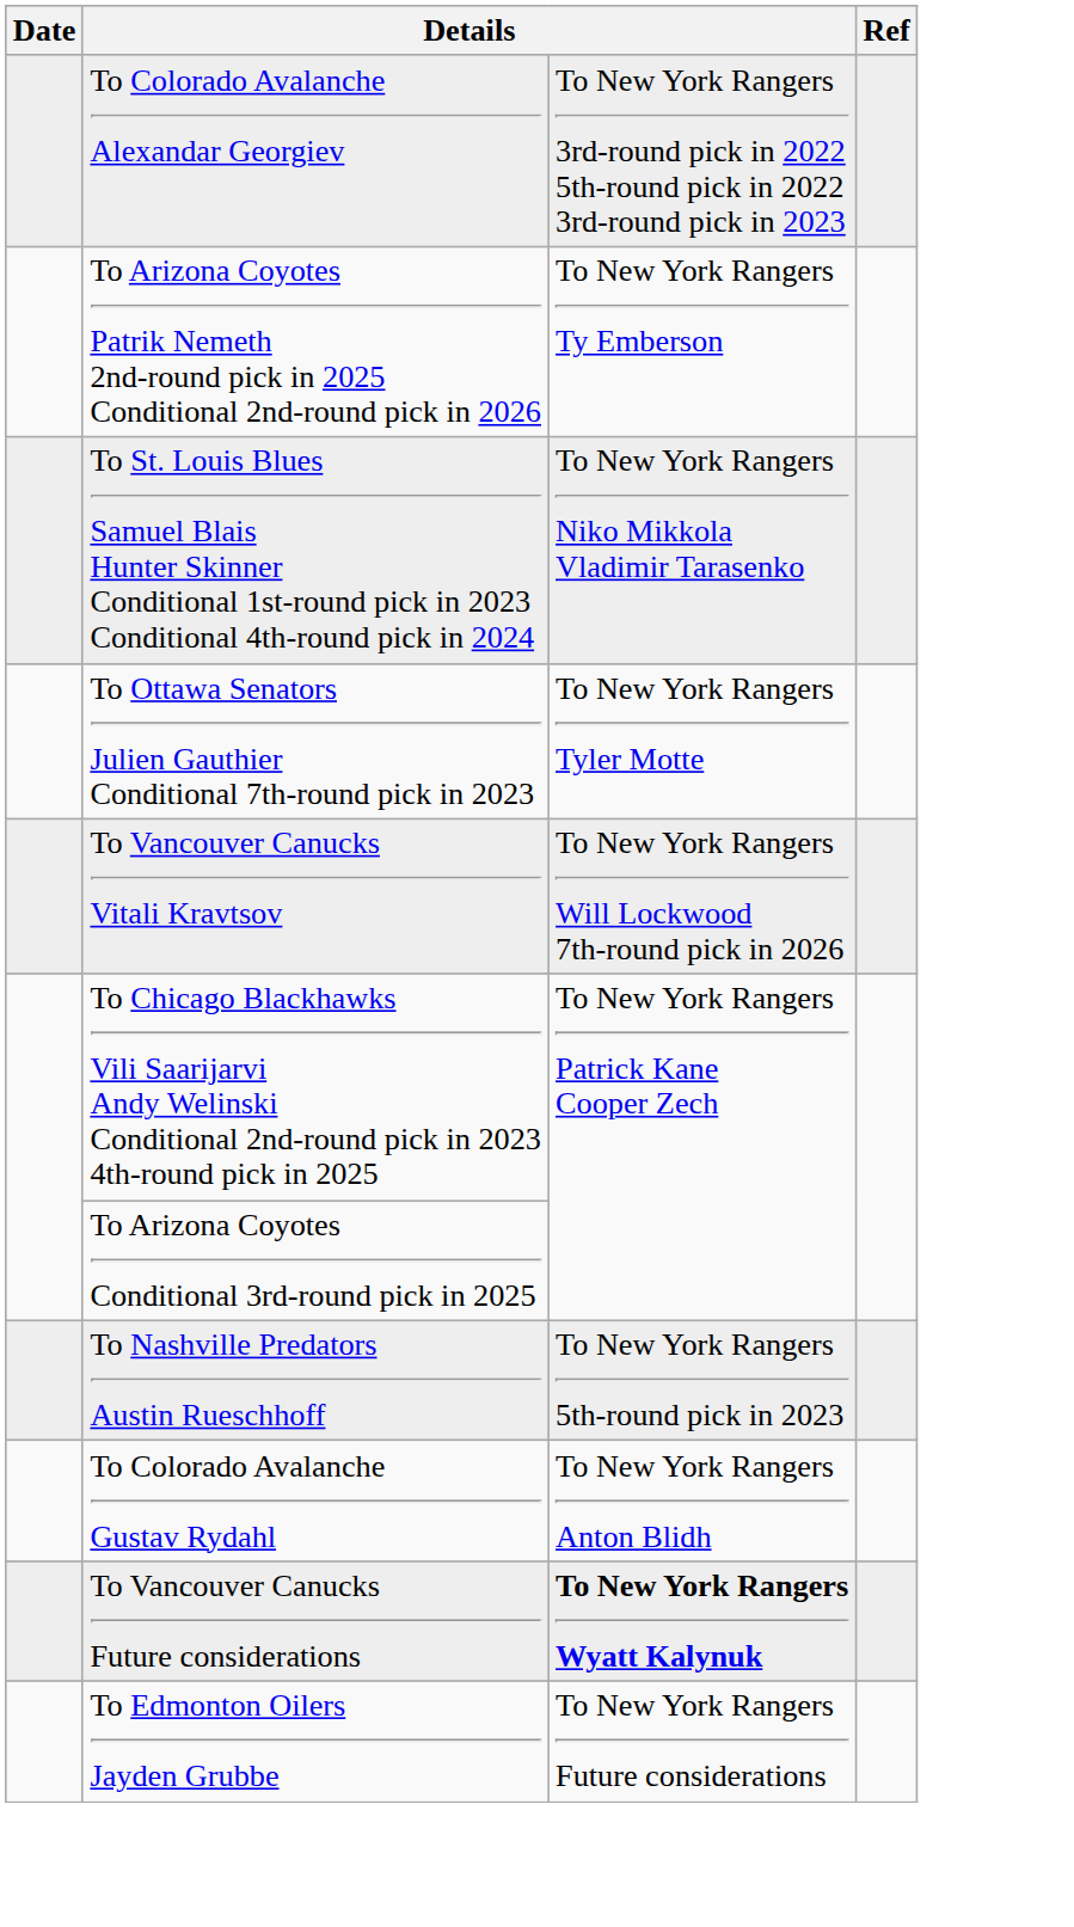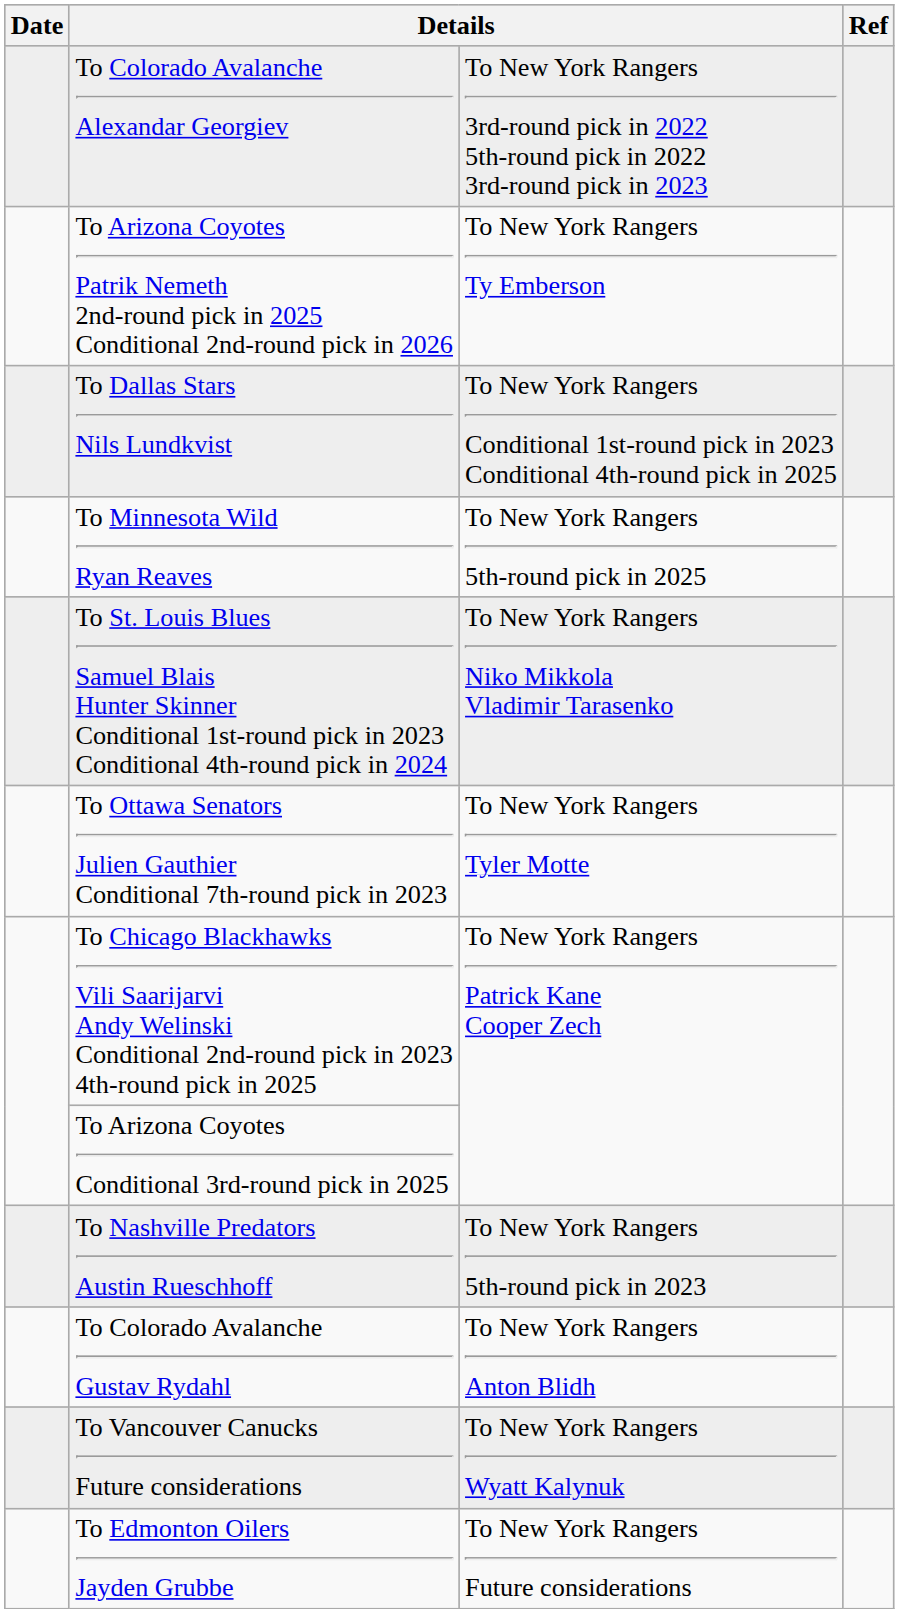 <table class="wikitable">
 <tr>
 <th>Date</th>
 <th colspan="2">Details</th>
 <th>Ref</th>
 </tr>
 <tr style="background:#eee;">
 <td></td>
 <td valign="top">To <a href='#'>Colorado Avalanche</a><hr><a href='#'>Alexandar Georgiev</a></td>
 <td valign="top">To New York Rangers<hr>3rd-round pick in <a href='#'>2022</a><br>5th-round pick in 2022<br>3rd-round pick in <a href='#'>2023</a></td>
 <td></td>
 </tr>
 <tr>
 <td></td>
 <td valign="top">To <a href='#'>Arizona Coyotes</a><hr><a href='#'>Patrik Nemeth</a><br>2nd-round pick in <a href='#'>2025</a><br>Conditional 2nd-round pick in <a href='#'>2026</a></td>
 <td valign="top">To New York Rangers<hr><a href='#'>Ty Emberson</a></td>
 <td></td>
 </tr>
 <tr style="background:#eee;">
 <td></td>
+<td valign="top">To <a href='#'>Dallas Stars</a><hr><a href='#'>Nils Lundkvist</a><br></td>
+<td valign="top">To New York Rangers<hr>Conditional 1st-round pick in 2023<br>Conditional 4th-round pick in 2025</td>
+<td></td>
+</tr>
+<tr>
+<td></td>
+<td valign="top">To <a href='#'>Minnesota Wild</a><hr><a href='#'>Ryan Reaves</a></td>
+<td valign="top">To New York Rangers<hr>5th-round pick in 2025</td>
+<td></td>
+</tr>
+<tr style="background:#eee;">
+<td></td>
 <td valign="top">To <a href='#'>St. Louis Blues</a><hr><a href='#'>Samuel Blais</a><br><a href='#'>Hunter Skinner</a><br>Conditional 1st-round pick in 2023<br>Conditional 4th-round pick in <a href='#'>2024</a></td>
 <td valign="top">To New York Rangers<hr><a href='#'>Niko Mikkola</a><br><a href='#'>Vladimir Tarasenko</a></td>
 <td></td>
 </tr>
 <tr>
 <td></td>
 <td valign="top">To <a href='#'>Ottawa Senators</a><hr><a href='#'>Julien Gauthier</a><br>Conditional 7th-round pick in 2023</td>
 <td valign="top">To New York Rangers<hr><a href='#'>Tyler Motte</a></td>
-<td></td>
-</tr>
-<tr style="background:#eee;">
-<td></td>
-<td valign="top">To <a href='#'>Vancouver Canucks</a><hr><a href='#'>Vitali Kravtsov</a></td>
-<td valign="top">To New York Rangers<hr><a href='#'>Will Lockwood</a><br>7th-round pick in 2026</td>
 <td></td>
 </tr>
 <tr>
 <td rowspan="2"></td>
 <td valign="top">To <a href='#'>Chicago Blackhawks</a><hr><a href='#'>Vili Saarijarvi</a><br><a href='#'>Andy Welinski</a><br>Conditional 2nd-round pick in 2023<br>4th-round pick in 2025</td>
 <td valign="top" rowspan="2">To New York Rangers<hr><a href='#'>Patrick Kane</a><br><a href='#'>Cooper Zech</a></td>
 <td rowspan="2"></td>
 </tr>
 <tr>
 <td>To Arizona Coyotes<hr>Conditional 3rd-round pick in 2025</td>
 </tr>
 <tr style="background:#eee;">
 <td></td>
 <td valign="top">To <a href='#'>Nashville Predators</a><hr><a href='#'>Austin Rueschhoff</a></td>
 <td valign="top">To New York Rangers<hr>5th-round pick in 2023</td>
 <td></td>
 </tr>
 <tr>
 <td></td>
 <td valign="top">To Colorado Avalanche<hr><a href='#'>Gustav Rydahl</a></td>
 <td valign="top">To New York Rangers<hr><a href='#'>Anton Blidh</a></td>
 <td></td>
 </tr>
 <tr style="background:#eee;">
 <td></td>
 <td valign="top">To Vancouver Canucks<hr>Future considerations</td>
-<td valign="top"><strong>To New York Rangers<hr><a href='#'>Wyatt Kalynuk</a></strong></td>
+<td valign="top">To New York Rangers<hr><a href='#'>Wyatt Kalynuk</a></td>
 <td></td>
 </tr>
 <tr>
 <td></td>
 <td valign="top">To <a href='#'>Edmonton Oilers</a><hr><a href='#'>Jayden Grubbe</a></td>
 <td valign="top">To New York Rangers<hr>Future considerations</td>
 <td></td>
 </tr>
 </table>
